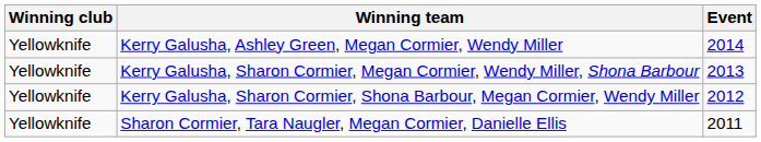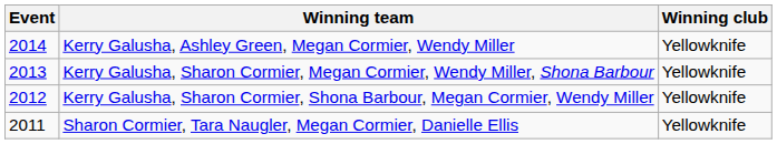 <table class="wikitable">
 <tr>
+<th scope="col">Event</th>
+<th scope="col">Winning team</th>
 <th scope="col">Winning club</th>
-<th scope="col">Winning team</th>
-<th scope="col">Event</th>
 </tr>
 <tr>
+<td><a href='#'>2014</a></td>
+<td><a href='#'>Kerry Galusha</a>, <a href='#'>Ashley Green</a>, <a href='#'>Megan Cormier</a>, <a href='#'>Wendy Miller</a></td>
 <td>Yellowknife</td>
-<td><a href='#'>Kerry Galusha</a>, <a href='#'>Ashley Green</a>, <a href='#'>Megan Cormier</a>, <a href='#'>Wendy Miller</a></td>
-<td><a href='#'>2014</a></td>
 </tr>
 <tr>
+<td><a href='#'>2013</a></td>
+<td><a href='#'>Kerry Galusha</a>, <a href='#'>Sharon Cormier</a>, <a href='#'>Megan Cormier</a>, <a href='#'>Wendy Miller</a>, <em><a href='#'>Shona Barbour</a></em></td>
 <td>Yellowknife</td>
-<td><a href='#'>Kerry Galusha</a>, <a href='#'>Sharon Cormier</a>, <a href='#'>Megan Cormier</a>, <a href='#'>Wendy Miller</a>, <em><a href='#'>Shona Barbour</a></em></td>
-<td><a href='#'>2013</a></td>
 </tr>
 <tr>
+<td><a href='#'>2012</a></td>
+<td><a href='#'>Kerry Galusha</a>, <a href='#'>Sharon Cormier</a>, <a href='#'>Shona Barbour</a>, <a href='#'>Megan Cormier</a>, <a href='#'>Wendy Miller</a></td>
 <td>Yellowknife</td>
-<td><a href='#'>Kerry Galusha</a>, <a href='#'>Sharon Cormier</a>, <a href='#'>Shona Barbour</a>, <a href='#'>Megan Cormier</a>, <a href='#'>Wendy Miller</a></td>
-<td><a href='#'>2012</a></td>
 </tr>
 <tr>
+<td>2011</td>
+<td><a href='#'>Sharon Cormier</a>, <a href='#'>Tara Naugler</a>,	<a href='#'>Megan Cormier</a>, <a href='#'>Danielle Ellis</a></td>
 <td>Yellowknife</td>
-<td><a href='#'>Sharon Cormier</a>, <a href='#'>Tara Naugler</a>,	<a href='#'>Megan Cormier</a>, <a href='#'>Danielle Ellis</a></td>
-<td>2011</td>
 </tr>
 </table>
